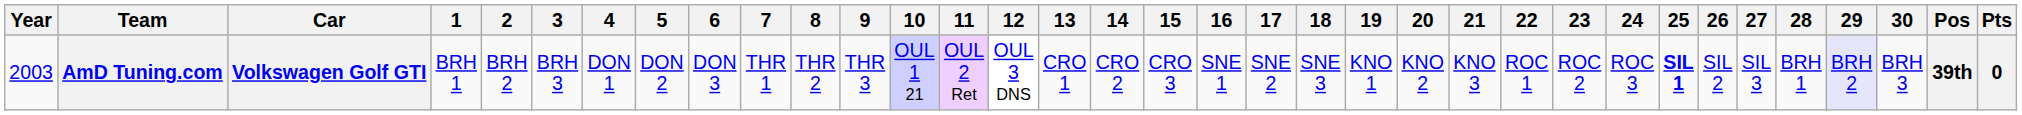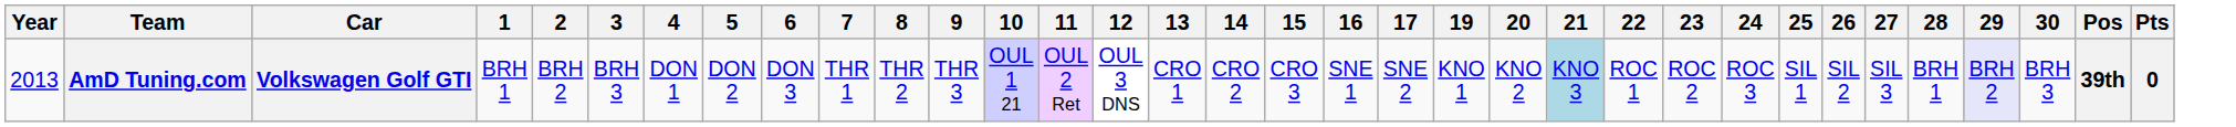 <table class="wikitable" style="text-align:center; font-size:85%">
 <tr>
 <th>Year</th>
 <th>Team</th>
 <th>Car</th>
 <th>1</th>
 <th>2</th>
 <th>3</th>
 <th>4</th>
 <th>5</th>
 <th>6</th>
 <th>7</th>
 <th>8</th>
 <th>9</th>
 <th>10</th>
 <th>11</th>
 <th>12</th>
 <th>13</th>
 <th>14</th>
 <th>15</th>
 <th>16</th>
 <th>17</th>
-<th>18</th>
 <th>19</th>
 <th>20</th>
 <th>21</th>
 <th>22</th>
 <th>23</th>
 <th>24</th>
 <th>25</th>
 <th>26</th>
 <th>27</th>
 <th>28</th>
 <th>29</th>
 <th>30</th>
 <th>Pos</th>
 <th>Pts</th>
 </tr>
 <tr>
-<td><a href='#'>2003</a></td>
+<td><a href='#'>2013</a></td>
 <th nowrap><a href='#'>AmD Tuning.com</a></th>
 <th nowrap><a href='#'>Volkswagen Golf GTI</a></th>
 <td><a href='#'>BRH<br>1</a></td>
 <td><a href='#'>BRH<br>2</a></td>
 <td><a href='#'>BRH<br>3</a></td>
 <td><a href='#'>DON<br>1</a></td>
 <td><a href='#'>DON<br>2</a></td>
 <td><a href='#'>DON<br>3</a></td>
 <td><a href='#'>THR<br>1</a></td>
 <td><a href='#'>THR<br>2</a></td>
 <td><a href='#'>THR<br>3</a></td>
 <td style="background:#CFCFFF;"><a href='#'>OUL<br>1</a><br><small>21</small></td>
 <td style="background:#EFCFFF;"><a href='#'>OUL<br>2</a><br><small>Ret</small></td>
 <td style="background:#ffffff;"><a href='#'>OUL<br>3</a><br><small>DNS</small></td>
 <td><a href='#'>CRO<br>1</a></td>
 <td><a href='#'>CRO<br>2</a></td>
 <td><a href='#'>CRO<br>3</a></td>
 <td><a href='#'>SNE<br>1</a></td>
 <td><a href='#'>SNE<br>2</a></td>
-<td><a href='#'>SNE<br>3</a></td>
 <td><a href='#'>KNO<br>1</a></td>
 <td><a href='#'>KNO<br>2</a></td>
-<td><a href='#'>KNO<br>3</a></td>
+<td style="background: lightblue;"><a href='#'>KNO<br>3</a></td>
 <td><a href='#'>ROC<br>1</a></td>
 <td><a href='#'>ROC<br>2</a></td>
 <td><a href='#'>ROC<br>3</a></td>
-<td><strong><a href='#'>SIL<br>1</a></strong></td>
+<td><a href='#'>SIL<br>1</a></td>
 <td><a href='#'>SIL<br>2</a></td>
 <td><a href='#'>SIL<br>3</a></td>
 <td><a href='#'>BRH<br>1</a></td>
 <td style="background: lavender;"><a href='#'>BRH<br>2</a></td>
 <td><a href='#'>BRH<br>3</a></td>
 <th>39th</th>
 <th>0</th>
 </tr>
 </table>
